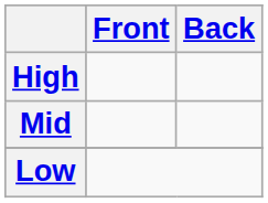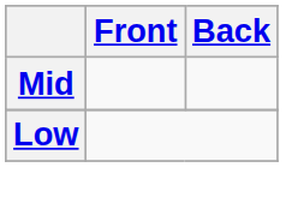 <table class="wikitable">
 <tr>
 <th></th>
 <th><a href='#'>Front</a></th>
 <th><a href='#'>Back</a></th>
-</tr>
-<tr align=center>
-<th><a href='#'>High</a></th>
-<td></td>
-<td></td>
 </tr>
 <tr align=center>
 <th><a href='#'>Mid</a></th>
 <td></td>
 <td></td>
 </tr>
 <tr>
 </tr>
 <tr align=center>
 <th><a href='#'>Low</a></th>
 <td colspan=2></td>
 </tr>
 </table>
